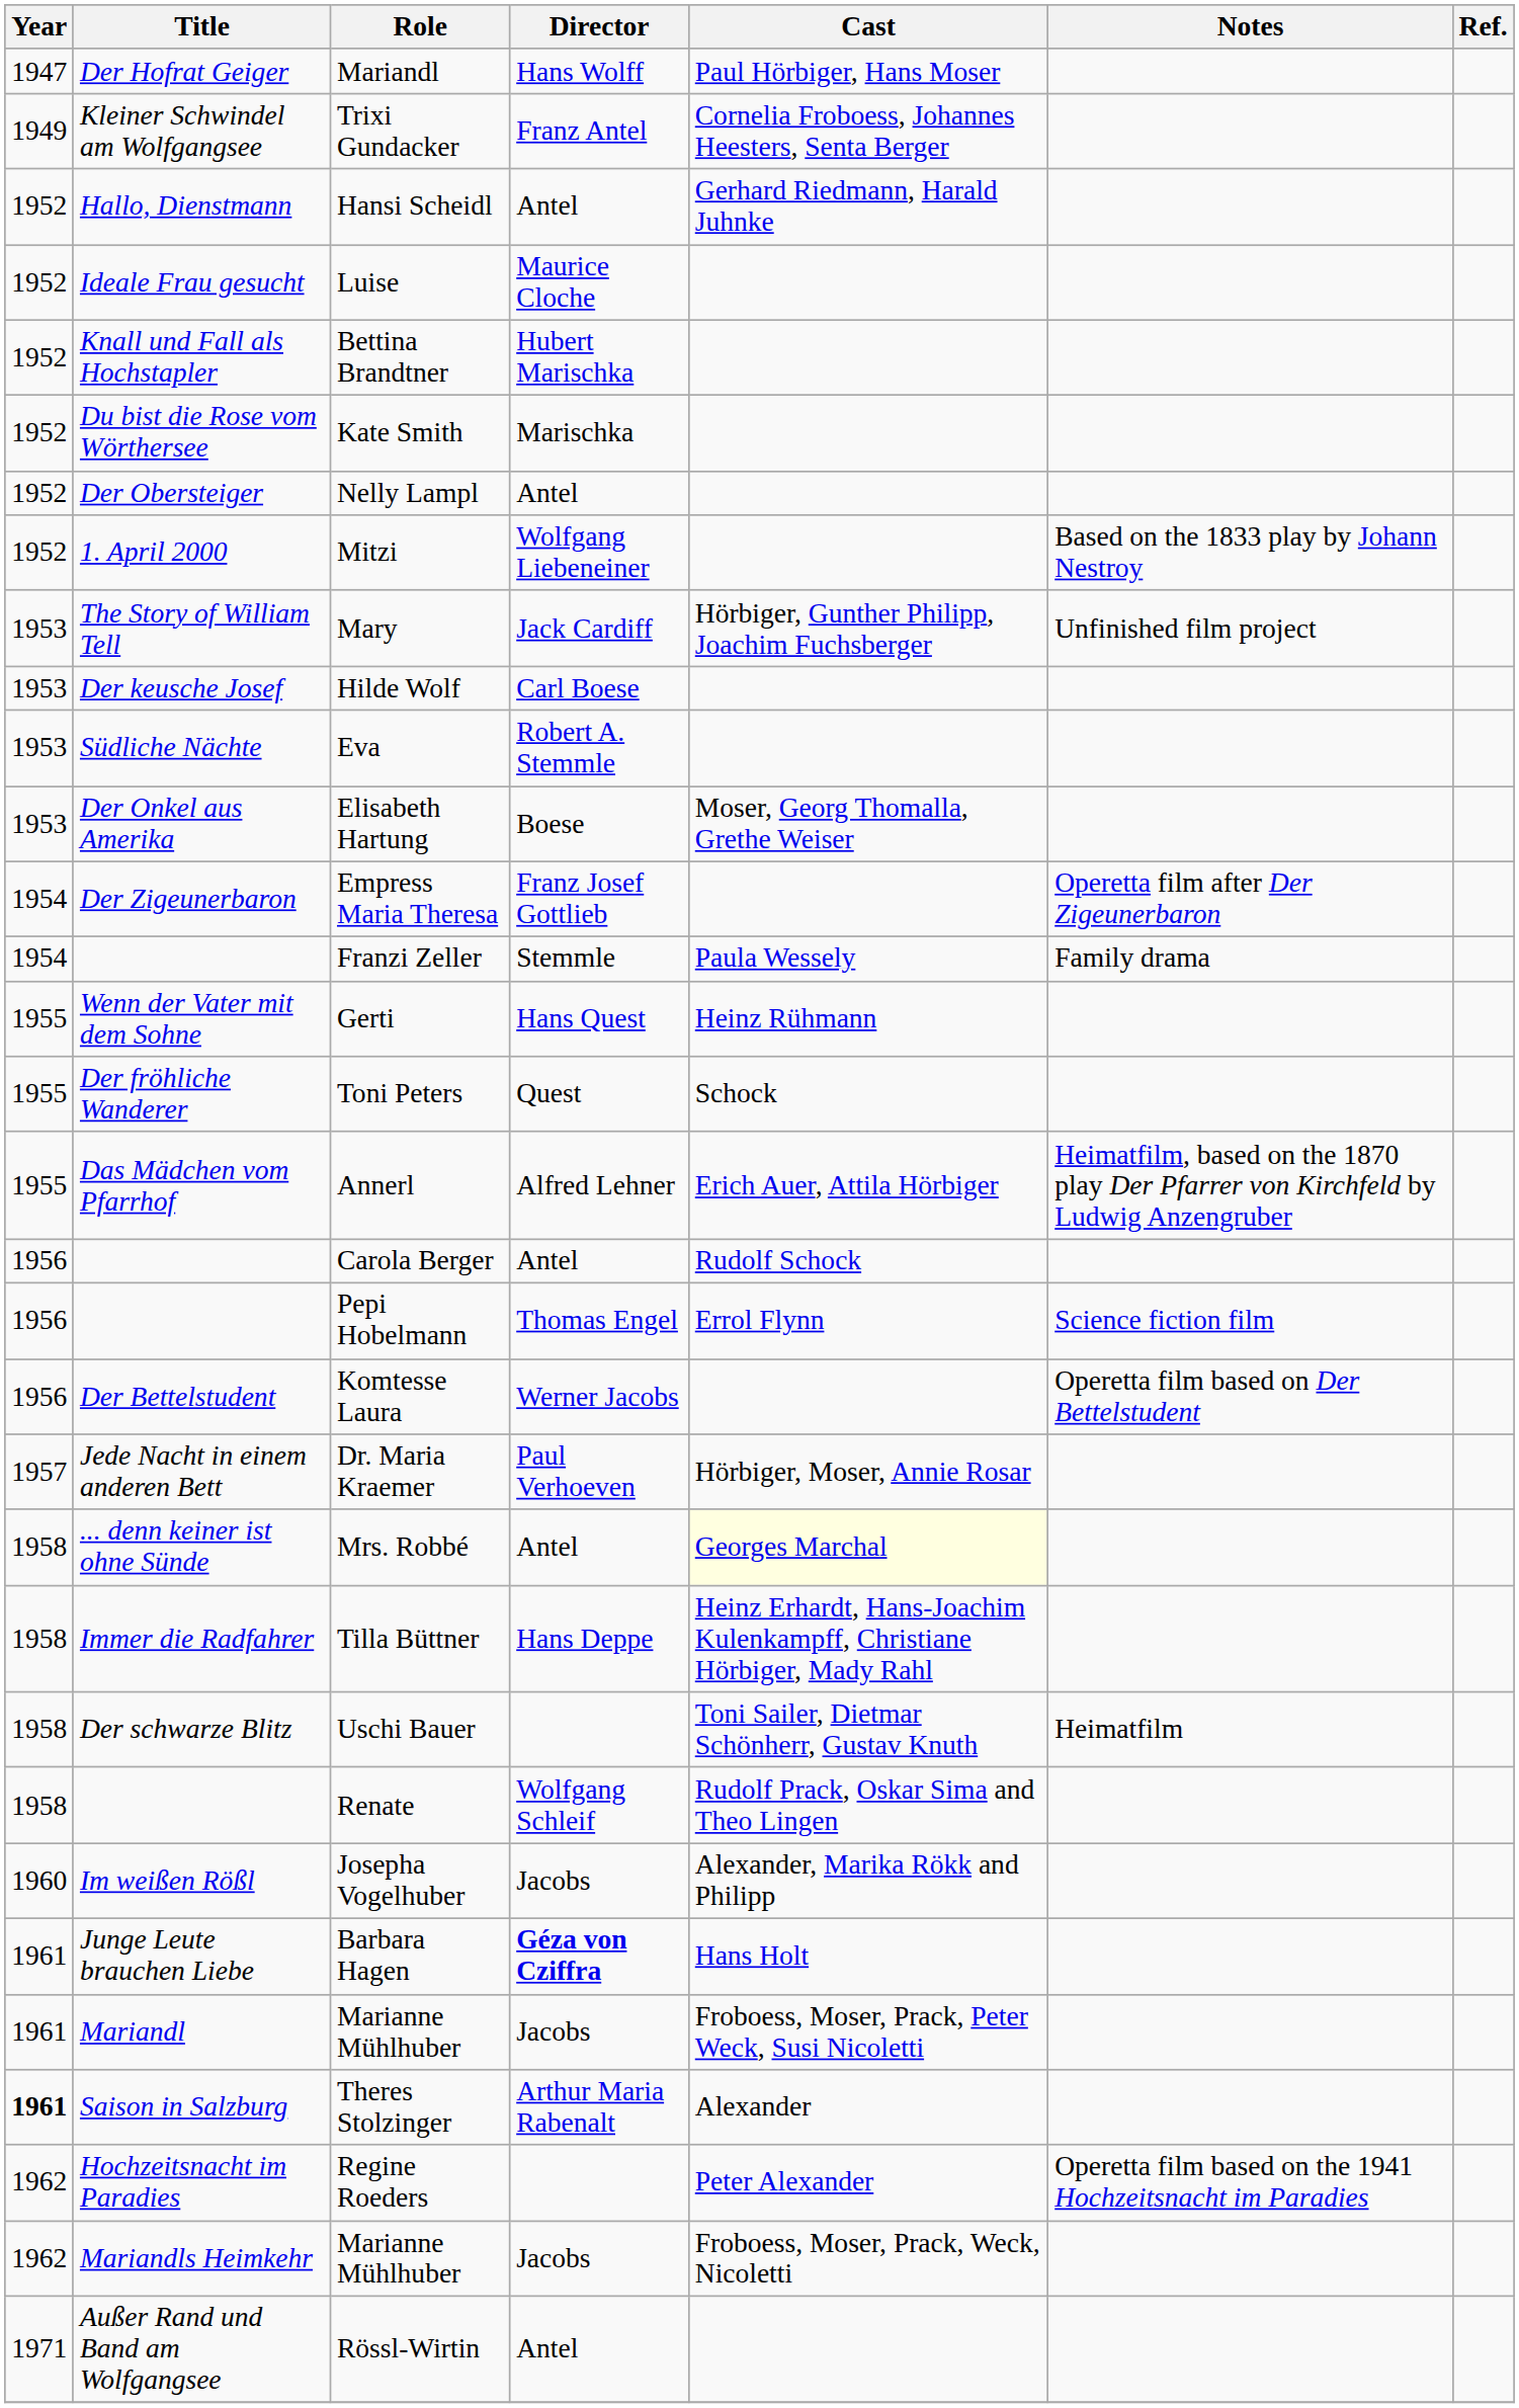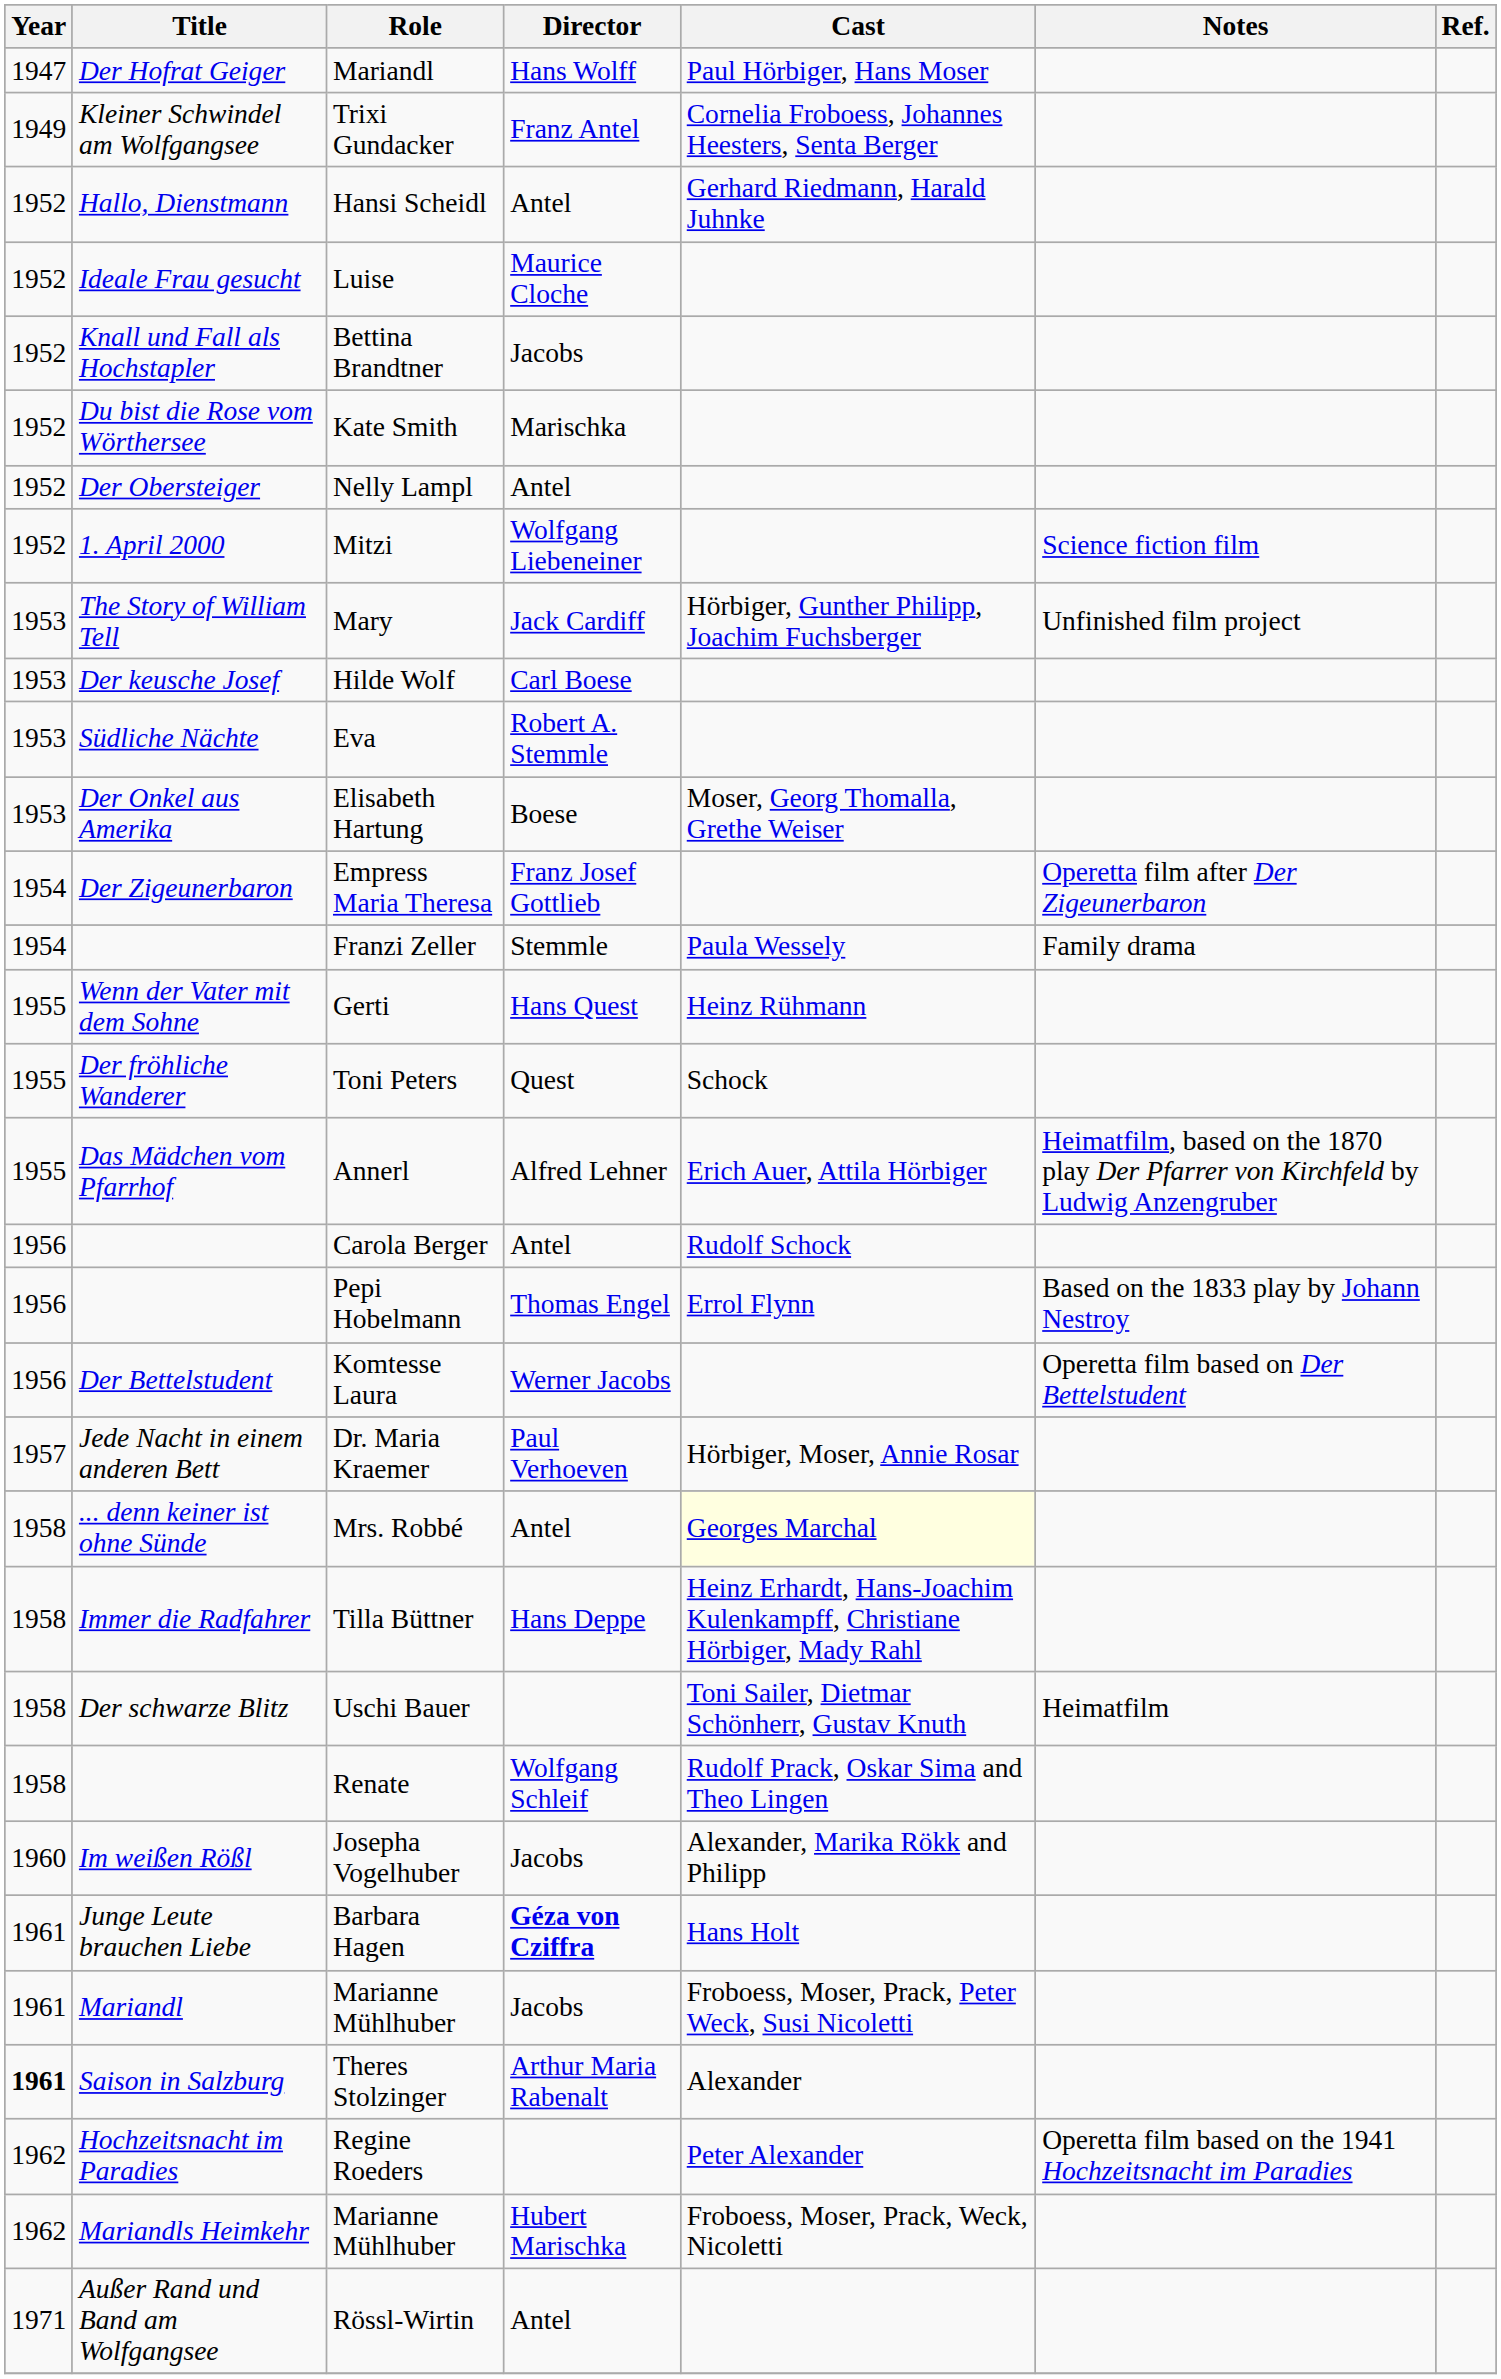 <table class="wikitable sortable">
 <tr>
 <th>Year</th>
 <th>Title</th>
 <th class="unsortable">Role</th>
 <th>Director</th>
 <th class="unsortable">Cast</th>
 <th class="unsortable">Notes</th>
 <th>Ref.</th>
 </tr>
 <tr>
 <td>1947</td>
 <td><em><a href='#'>Der Hofrat Geiger</a></em></td>
 <td>Mariandl</td>
 <td><a href='#'>Hans Wolff</a></td>
 <td><a href='#'>Paul Hörbiger</a>, <a href='#'>Hans Moser</a></td>
 <td></td>
 <td></td>
 </tr>
 <tr>
 <td>1949</td>
 <td><em>Kleiner Schwindel am Wolfgangsee</em></td>
 <td>Trixi Gundacker</td>
 <td><a href='#'>Franz Antel</a></td>
 <td><a href='#'>Cornelia Froboess</a>, <a href='#'>Johannes Heesters</a>, <a href='#'>Senta Berger</a></td>
 <td></td>
 <td></td>
 </tr>
 <tr>
 <td>1952</td>
 <td><em><a href='#'>Hallo, Dienstmann</a></em></td>
 <td>Hansi Scheidl</td>
 <td>Antel</td>
 <td><a href='#'>Gerhard Riedmann</a>, <a href='#'>Harald Juhnke</a></td>
 <td></td>
 <td></td>
 </tr>
 <tr>
 <td>1952</td>
 <td><em><a href='#'>Ideale Frau gesucht</a></em></td>
 <td>Luise</td>
 <td><a href='#'>Maurice Cloche</a></td>
 <td></td>
 <td></td>
 <td></td>
 </tr>
 <tr>
 <td>1952</td>
 <td><em><a href='#'>Knall und Fall als Hochstapler</a></em></td>
 <td>Bettina Brandtner</td>
-<td><a href='#'>Hubert Marischka</a></td>
+<td>Jacobs</td>
 <td></td>
 <td></td>
 <td></td>
 </tr>
 <tr>
 <td>1952</td>
 <td><em><a href='#'>Du bist die Rose vom Wörthersee</a></em></td>
 <td>Kate Smith</td>
 <td>Marischka</td>
 <td></td>
 <td></td>
 <td></td>
 </tr>
 <tr>
 <td>1952</td>
 <td><em><a href='#'>Der Obersteiger</a></em></td>
 <td>Nelly Lampl</td>
 <td>Antel</td>
 <td></td>
 <td></td>
 <td></td>
 </tr>
 <tr>
 <td>1952</td>
 <td><em><a href='#'>1. April 2000</a></em></td>
 <td>Mitzi</td>
 <td><a href='#'>Wolfgang Liebeneiner</a></td>
 <td></td>
-<td>Based on the 1833 play by <a href='#'>Johann Nestroy</a></td>
+<td><a href='#'>Science fiction film</a></td>
 <td></td>
 </tr>
 <tr>
 <td>1953</td>
 <td><em><a href='#'>The Story of William Tell</a></em></td>
 <td>Mary</td>
 <td><a href='#'>Jack Cardiff</a></td>
 <td>Hörbiger, <a href='#'>Gunther Philipp</a>, <a href='#'>Joachim Fuchsberger</a></td>
 <td>Unfinished film project</td>
 <td></td>
 </tr>
 <tr>
 <td>1953</td>
 <td><em><a href='#'>Der keusche Josef</a></em></td>
 <td>Hilde Wolf</td>
 <td><a href='#'>Carl Boese</a></td>
 <td></td>
 <td></td>
 <td></td>
 </tr>
 <tr>
 <td>1953</td>
 <td><em><a href='#'>Südliche Nächte</a></em></td>
 <td>Eva</td>
 <td><a href='#'>Robert A. Stemmle</a></td>
 <td></td>
 <td></td>
 <td></td>
 </tr>
 <tr>
 <td>1953</td>
 <td><em><a href='#'>Der Onkel aus Amerika</a></em></td>
 <td>Elisabeth Hartung</td>
 <td>Boese</td>
 <td>Moser, <a href='#'>Georg Thomalla</a>, <a href='#'>Grethe Weiser</a></td>
 <td></td>
 <td></td>
 </tr>
 <tr>
 <td>1954</td>
 <td><em><a href='#'>Der Zigeunerbaron</a></em></td>
 <td>Empress <a href='#'>Maria Theresa</a></td>
 <td><a href='#'>Franz Josef Gottlieb</a></td>
 <td></td>
 <td><a href='#'>Operetta</a> film after <em><a href='#'>Der Zigeunerbaron</a></em></td>
 <td></td>
 </tr>
 <tr>
 <td>1954</td>
 <td><em></em></td>
 <td>Franzi Zeller</td>
 <td>Stemmle</td>
 <td><a href='#'>Paula Wessely</a></td>
 <td>Family drama</td>
 <td></td>
 </tr>
 <tr>
 <td>1955</td>
 <td><em><a href='#'>Wenn der Vater mit dem Sohne</a></em></td>
 <td>Gerti</td>
 <td><a href='#'>Hans Quest</a></td>
 <td><a href='#'>Heinz Rühmann</a></td>
 <td></td>
 <td></td>
 </tr>
 <tr>
 <td>1955</td>
 <td><em><a href='#'>Der fröhliche Wanderer</a></em></td>
 <td>Toni Peters</td>
 <td>Quest</td>
 <td>Schock</td>
 <td></td>
 <td></td>
 </tr>
 <tr>
 <td>1955</td>
 <td><em><a href='#'>Das Mädchen vom Pfarrhof</a></em></td>
 <td>Annerl</td>
 <td>Alfred Lehner</td>
 <td><a href='#'>Erich Auer</a>, <a href='#'>Attila Hörbiger</a></td>
 <td><a href='#'>Heimatfilm</a>, based on the 1870 play <em>Der Pfarrer von Kirchfeld</em> by <a href='#'>Ludwig Anzengruber</a></td>
 <td></td>
 </tr>
 <tr>
 <td>1956</td>
 <td><em></em></td>
 <td>Carola Berger</td>
 <td>Antel</td>
 <td><a href='#'>Rudolf Schock</a></td>
 <td></td>
 <td></td>
 </tr>
 <tr>
 <td>1956</td>
 <td><em></em></td>
 <td>Pepi Hobelmann</td>
 <td><a href='#'>Thomas Engel</a></td>
 <td><a href='#'>Errol Flynn</a></td>
-<td><a href='#'>Science fiction film</a></td>
+<td>Based on the 1833 play by <a href='#'>Johann Nestroy</a></td>
 <td></td>
 </tr>
 <tr>
 <td>1956</td>
 <td><em><a href='#'>Der Bettelstudent</a></em></td>
 <td>Komtesse Laura</td>
 <td><a href='#'>Werner Jacobs</a></td>
 <td></td>
 <td>Operetta film based on <em><a href='#'>Der Bettelstudent</a></em></td>
 <td></td>
 </tr>
 <tr>
 <td>1957</td>
 <td><em>Jede Nacht in einem anderen Bett</em></td>
 <td>Dr. Maria Kraemer</td>
 <td><a href='#'>Paul Verhoeven</a></td>
 <td>Hörbiger, Moser, <a href='#'>Annie Rosar</a></td>
 <td></td>
 <td></td>
 </tr>
 <tr>
 <td>1958</td>
 <td><em><a href='#'>... denn keiner ist ohne Sünde</a></em></td>
 <td>Mrs. Robbé</td>
 <td>Antel</td>
 <td style="background: lightyellow;"><a href='#'>Georges Marchal</a></td>
 <td></td>
 <td></td>
 </tr>
 <tr>
 <td>1958</td>
 <td><em><a href='#'>Immer die Radfahrer</a></em></td>
 <td>Tilla Büttner</td>
 <td><a href='#'>Hans Deppe</a></td>
 <td><a href='#'>Heinz Erhardt</a>, <a href='#'>Hans-Joachim Kulenkampff</a>, <a href='#'>Christiane Hörbiger</a>, <a href='#'>Mady Rahl</a></td>
 <td></td>
 <td></td>
 </tr>
 <tr>
 <td>1958</td>
 <td><em>Der schwarze Blitz</em></td>
 <td>Uschi Bauer</td>
 <td></td>
 <td><a href='#'>Toni Sailer</a>, <a href='#'>Dietmar Schönherr</a>, <a href='#'>Gustav Knuth</a></td>
 <td>Heimatfilm</td>
 <td></td>
 </tr>
 <tr>
 <td>1958</td>
 <td><em></em></td>
 <td>Renate</td>
 <td><a href='#'>Wolfgang Schleif</a></td>
 <td><a href='#'>Rudolf Prack</a>, <a href='#'>Oskar Sima</a> and <a href='#'>Theo Lingen</a></td>
 <td></td>
 <td></td>
 </tr>
 <tr>
 <td>1960</td>
 <td><em><a href='#'>Im weißen Rößl</a></em></td>
 <td>Josepha Vogelhuber</td>
 <td>Jacobs</td>
 <td>Alexander, <a href='#'>Marika Rökk</a> and Philipp</td>
 <td></td>
 <td></td>
 </tr>
 <tr>
 <td>1961</td>
 <td><em>Junge Leute brauchen Liebe</em></td>
 <td>Barbara Hagen</td>
 <td><strong><a href='#'>Géza von Cziffra</a></strong></td>
 <td><a href='#'>Hans Holt</a></td>
 <td></td>
 <td></td>
 </tr>
 <tr>
 <td>1961</td>
 <td><em><a href='#'>Mariandl</a></em></td>
 <td>Marianne Mühlhuber</td>
 <td>Jacobs</td>
 <td>Froboess, Moser, Prack, <a href='#'>Peter Weck</a>, <a href='#'>Susi Nicoletti</a></td>
 <td></td>
 <td></td>
 </tr>
 <tr>
 <td><strong>1961</strong></td>
 <td><em><a href='#'>Saison in Salzburg</a></em></td>
 <td>Theres Stolzinger</td>
 <td><a href='#'>Arthur Maria Rabenalt</a></td>
 <td>Alexander</td>
 <td></td>
 <td></td>
 </tr>
 <tr>
 <td>1962</td>
 <td><em><a href='#'>Hochzeitsnacht im Paradies</a></em></td>
 <td>Regine Roeders</td>
 <td></td>
 <td><a href='#'>Peter Alexander</a></td>
 <td>Operetta film based on the 1941 <em><a href='#'>Hochzeitsnacht im Paradies</a></em></td>
 <td></td>
 </tr>
 <tr>
 <td>1962</td>
 <td><em><a href='#'>Mariandls Heimkehr</a></em></td>
 <td>Marianne Mühlhuber</td>
-<td>Jacobs</td>
+<td><a href='#'>Hubert Marischka</a></td>
 <td>Froboess, Moser, Prack, Weck, Nicoletti</td>
 <td></td>
 <td></td>
 </tr>
 <tr>
 <td>1971</td>
 <td><em>Außer Rand und Band am Wolfgangsee</em></td>
 <td>Rössl-Wirtin</td>
 <td>Antel</td>
 <td></td>
 <td></td>
 <td></td>
 </tr>
 <tr>
 </tr>
 </table>
